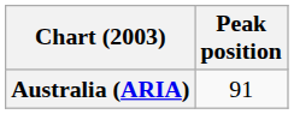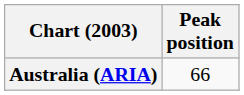 <table class="wikitable plainrowheaders">
 <tr>
 <th>Chart (2003)</th>
 <th>Peak<br>position</th>
 </tr>
 <tr>
 <th scope="row">Australia (<a href='#'>ARIA</a>)</th>
-<td align=center>91</td>
+<td align=center>66</td>
 </tr>
 </table>
